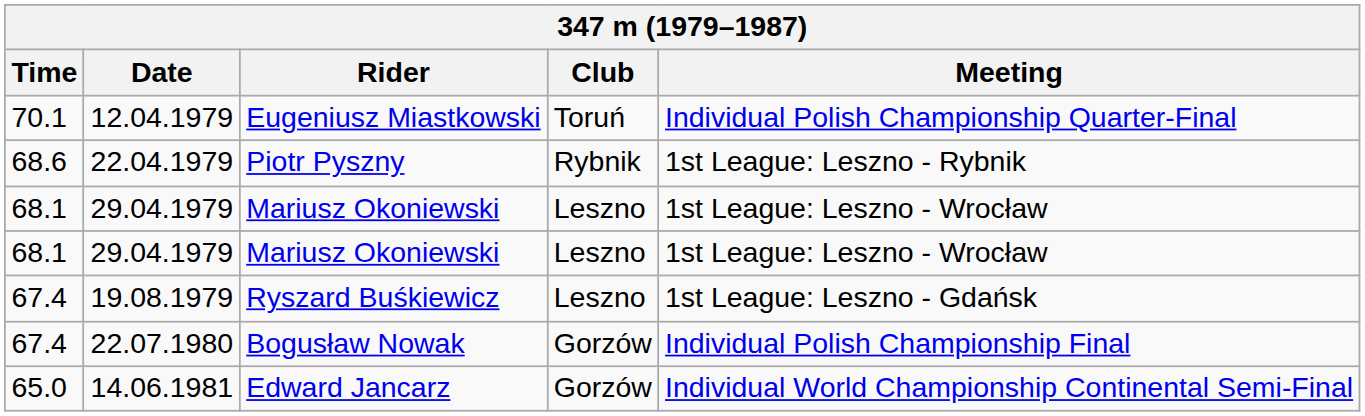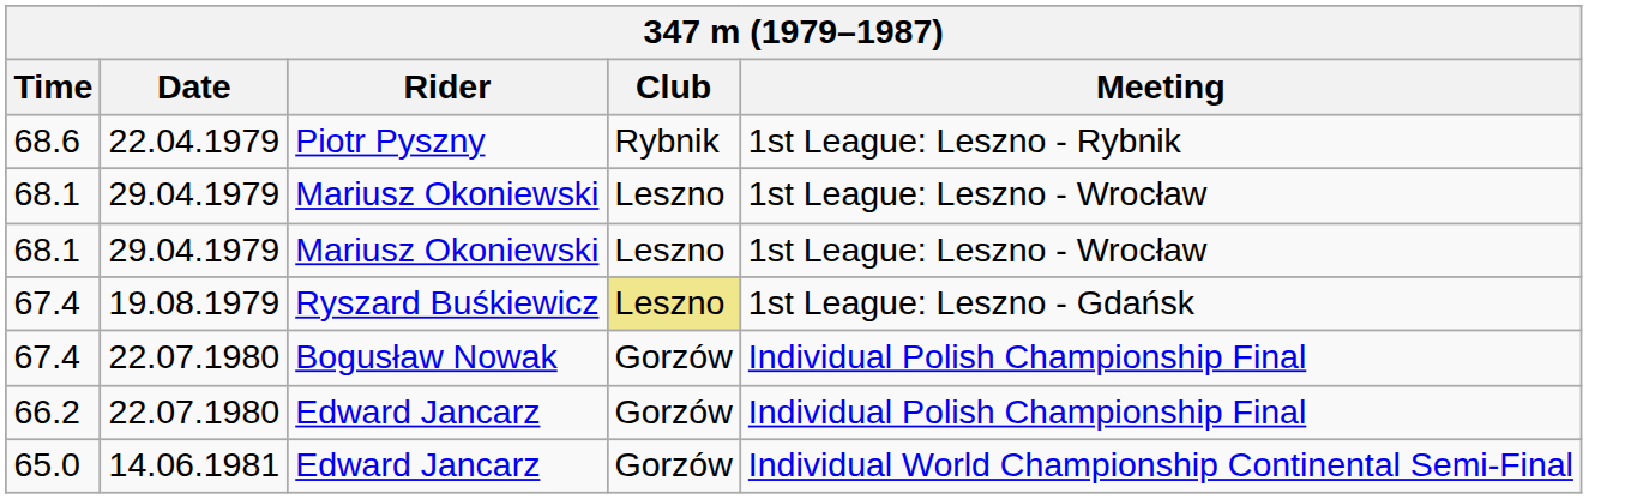 <table class=wikitable>
 <tr>
 <th colspan=5>347 m (1979–1987)</th>
 </tr>
 <tr>
 <th>Time</th>
 <th>Date</th>
 <th>Rider</th>
 <th>Club</th>
 <th>Meeting</th>
-</tr>
-<tr>
-<td>70.1</td>
-<td>12.04.1979</td>
-<td> <a href='#'>Eugeniusz Miastkowski</a></td>
-<td>Toruń</td>
-<td><a href='#'>Individual Polish Championship Quarter-Final</a></td>
 </tr>
 <tr>
 <td>68.6</td>
 <td>22.04.1979</td>
 <td> <a href='#'>Piotr Pyszny</a></td>
 <td>Rybnik</td>
 <td>1st League: Leszno - Rybnik</td>
 </tr>
 <tr>
 <td>68.1</td>
 <td>29.04.1979</td>
 <td> <a href='#'>Mariusz Okoniewski</a></td>
 <td>Leszno</td>
 <td>1st League: Leszno - Wrocław</td>
 </tr>
 <tr>
 <td>68.1</td>
 <td>29.04.1979</td>
 <td> <a href='#'>Mariusz Okoniewski</a></td>
 <td>Leszno</td>
 <td>1st League: Leszno - Wrocław</td>
 </tr>
 <tr>
 <td>67.4</td>
 <td>19.08.1979</td>
 <td> <a href='#'>Ryszard Buśkiewicz</a></td>
-<td>Leszno</td>
+<td style="background: khaki;">Leszno</td>
 <td>1st League: Leszno - Gdańsk</td>
 </tr>
 <tr>
 <td>67.4</td>
 <td>22.07.1980</td>
 <td> <a href='#'>Bogusław Nowak</a></td>
+<td>Gorzów</td>
+<td><a href='#'>Individual Polish Championship Final</a></td>
+</tr>
+<tr>
+<td>66.2</td>
+<td>22.07.1980</td>
+<td> <a href='#'>Edward Jancarz</a></td>
 <td>Gorzów</td>
 <td><a href='#'>Individual Polish Championship Final</a></td>
 </tr>
 <tr>
 <td>65.0</td>
 <td>14.06.1981</td>
 <td> <a href='#'>Edward Jancarz</a></td>
 <td>Gorzów</td>
 <td><a href='#'>Individual World Championship Continental Semi-Final</a></td>
 </tr>
 </table>
